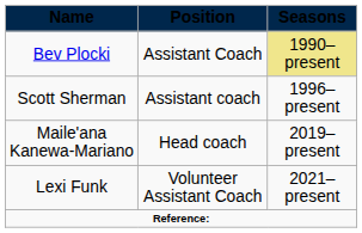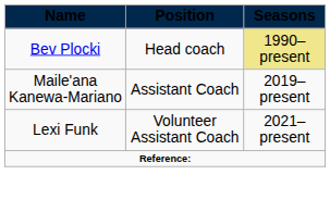 <table class="wikitable" width="55%">
 <tr>
 <th style="background-color:#00274C;"><span>Name</span></th>
 <th style="background-color:#00274C;"><span>Position</span></th>
 <th style="background-color:#00274C;"><span>Seasons</span></th>
 </tr>
 <tr style="text-align:center">
 <td><a href='#'>Bev Plocki</a></td>
-<td>Assistant Coach</td>
+<td>Head coach</td>
 <td style="background: khaki;">1990–present</td>
 </tr>
 <tr style="text-align:center">
-<td>Scott Sherman</td>
-<td>Assistant coach</td>
-<td>1996–present</td>
-</tr>
-<tr style="text-align:center">
 <td>Maile'ana Kanewa-Mariano</td>
-<td>Head coach</td>
+<td>Assistant Coach</td>
 <td>2019–present</td>
 </tr>
 <tr style="text-align:center">
 <td>Lexi Funk</td>
 <td>Volunteer Assistant Coach</td>
 <td>2021–present</td>
 </tr>
 <tr>
 <td colspan="3" style="font-size:8pt; text-align:center;"><strong>Reference:</strong></td>
 </tr>
 </table>
